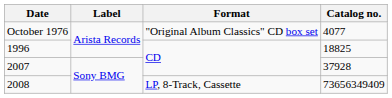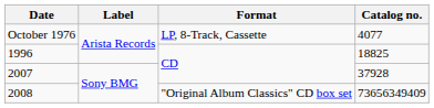 <table class="wikitable">
 <tr>
 <th>Date</th>
 <th>Label</th>
 <th>Format</th>
 <th>Catalog no.</th>
 </tr>
 <tr>
 <td>October 1976</td>
 <td rowspan="2"><a href='#'>Arista Records</a></td>
-<td>"Original Album Classics" CD <a href='#'>box set</a></td>
+<td><a href='#'>LP</a>, 8-Track, Cassette</td>
 <td>4077</td>
 </tr>
 <tr>
 <td>1996</td>
 <td rowspan="2"><a href='#'>CD</a></td>
 <td>18825</td>
 </tr>
 <tr>
 <td>2007</td>
 <td rowspan="2"><a href='#'>Sony BMG</a></td>
 <td>37928</td>
 </tr>
 <tr>
 <td>2008</td>
-<td><a href='#'>LP</a>, 8-Track, Cassette</td>
+<td>"Original Album Classics" CD <a href='#'>box set</a></td>
 <td>73656349409</td>
 </tr>
 </table>
